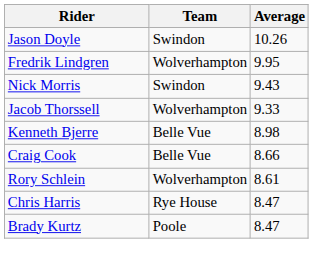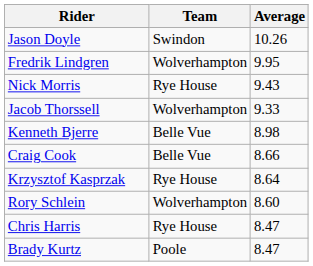 <table class="wikitable" style="font-size: 100%">
 <tr>
 <th width=150>Rider</th>
 <th width=100>Team</th>
 <th width=30>Average</th>
 </tr>
 <tr>
 <td align="left"> <a href='#'>Jason Doyle</a></td>
 <td>Swindon</td>
 <td>10.26</td>
 </tr>
 <tr>
 <td align="left"> <a href='#'>Fredrik Lindgren</a></td>
 <td>Wolverhampton</td>
 <td>9.95</td>
 </tr>
 <tr>
 <td align="left"> <a href='#'>Nick Morris</a></td>
-<td>Swindon</td>
+<td>Rye House</td>
 <td>9.43</td>
 </tr>
 <tr>
 <td align="left"> <a href='#'>Jacob Thorssell</a></td>
 <td>Wolverhampton</td>
 <td>9.33</td>
 </tr>
 <tr>
 <td align="left"> <a href='#'>Kenneth Bjerre</a></td>
 <td>Belle Vue</td>
 <td>8.98</td>
 </tr>
 <tr>
 <td align="left"> <a href='#'>Craig Cook</a></td>
 <td>Belle Vue</td>
 <td>8.66</td>
 </tr>
 <tr>
+<td align="left"> <a href='#'>Krzysztof Kasprzak</a></td>
+<td>Rye House</td>
+<td>8.64</td>
+</tr>
+<tr>
 <td align="left"> <a href='#'>Rory Schlein</a></td>
 <td>Wolverhampton</td>
-<td>8.61</td>
+<td>8.60</td>
 </tr>
 <tr>
 <td align="left"> <a href='#'>Chris Harris</a></td>
 <td>Rye House</td>
 <td>8.47</td>
 </tr>
 <tr>
 <td align="left"> <a href='#'>Brady Kurtz</a></td>
 <td>Poole</td>
 <td>8.47</td>
 </tr>
 </table>
